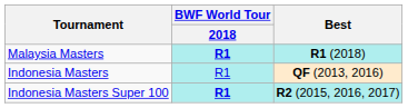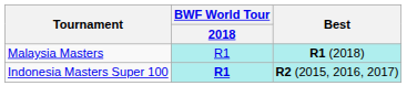 <table class="wikitable" style="font-size: 90%; text-align:center">
 <tr>
 <th rowspan="2">Tournament</th>
 <th><strong><a href='#'>BWF World Tour</a></strong></th>
 <th rowspan="2">Best</th>
 </tr>
 <tr>
 <th><a href='#'>2018</a></th>
 </tr>
 <tr>
 <td align=left><a href='#'>Malaysia Masters</a></td>
-<td bgcolor=AFEEEE><strong><a href='#'>R1</a></strong></td>
+<td bgcolor=AFEEEE><a href='#'>R1</a></td>
 <td bgcolor=AFEEEE><strong>R1</strong> (2018)</td>
-</tr>
-<tr>
-<td align=left><a href='#'>Indonesia Masters</a></td>
-<td bgcolor=AFEEEE><a href='#'>R1</a></td>
-<td bgcolor=FFEBCD><strong>QF</strong> (2013, 2016)</td>
 </tr>
 <tr>
 <td align=left><a href='#'>Indonesia Masters Super 100</a></td>
 <td bgcolor=AFEEEE><a href='#'><strong>R1</strong></a></td>
 <td bgcolor=AFEEEE><strong>R2</strong> (2015, 2016, 2017)</td>
 </tr>
 </table>
